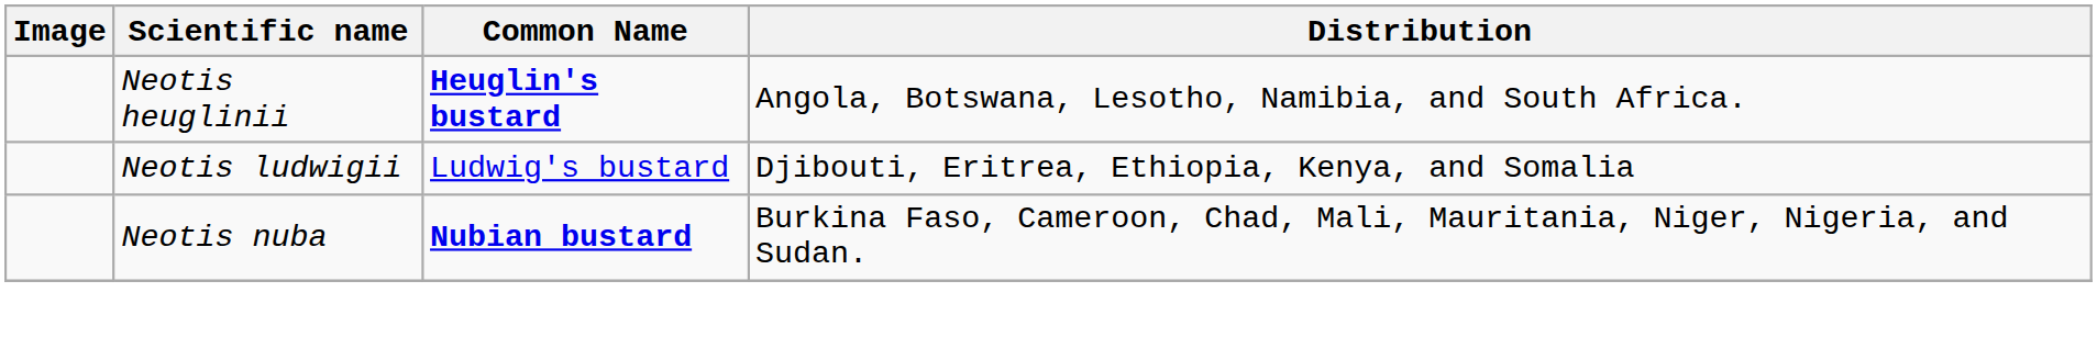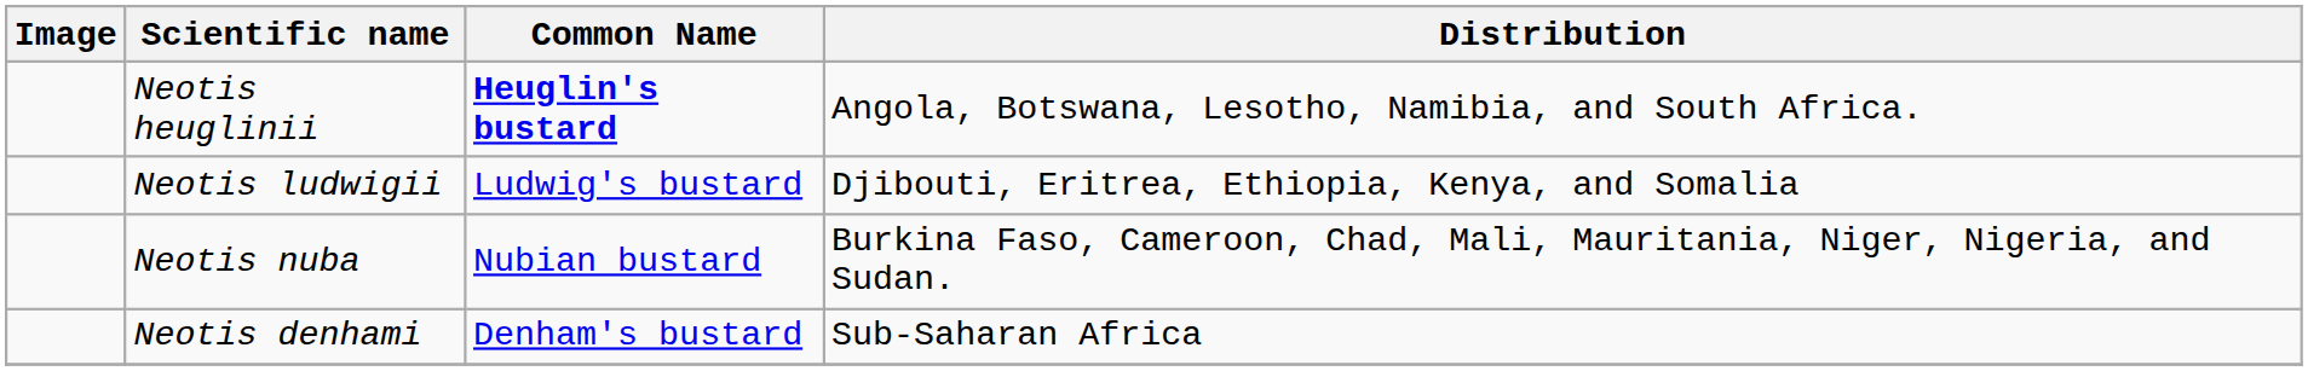 <table class="wikitable">
 <tr>
 <th>Image</th>
 <th>Scientific name</th>
 <th>Common Name</th>
 <th>Distribution</th>
 </tr>
 <tr>
 <td></td>
 <td><em>Neotis heuglinii</em></td>
 <td><strong><a href='#'>Heuglin's bustard</a></strong></td>
 <td>Angola, Botswana, Lesotho, Namibia, and South Africa.</td>
 </tr>
 <tr>
 <td></td>
 <td><em>Neotis ludwigii</em></td>
 <td><a href='#'>Ludwig's bustard</a></td>
 <td>Djibouti, Eritrea, Ethiopia, Kenya, and Somalia</td>
 </tr>
 <tr>
 <td></td>
 <td><em>Neotis nuba</em></td>
-<td><strong><a href='#'>Nubian bustard</a></strong></td>
+<td><a href='#'>Nubian bustard</a></td>
 <td>Burkina Faso, Cameroon, Chad, Mali, Mauritania, Niger, Nigeria, and Sudan.</td>
+</tr>
+<tr>
+<td></td>
+<td><em>Neotis denhami</em></td>
+<td><a href='#'>Denham's bustard</a></td>
+<td>Sub-Saharan Africa</td>
 </tr>
 <tr>
 </tr>
 </table>
